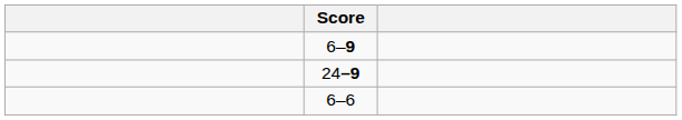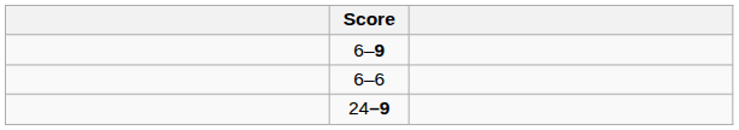 <table class="wikitable" style="text-align: center;">
 <tr>
 <th width=270></th>
 <th width=60>Score</th>
 <th width=270></th>
 </tr>
 <tr>
 <td align=left></td>
 <td>6–<strong>9</strong></td>
 <td align=left><strong></td>
 </tr>
 <tr>
+<td align=left></td>
+<td>6–</strong>6<strong></td>
+<td align=left></strong></td>
+</tr>
+<tr>
 <td align=left></strong><strong></td>
 <td></strong>24<strong>–9</td>
 <td align=left></td>
 </tr>
-<tr>
-<td align=left></td>
-<td>6–</strong>6<strong></td>
-<td align=left></strong></td>
-</tr>
 </table>
